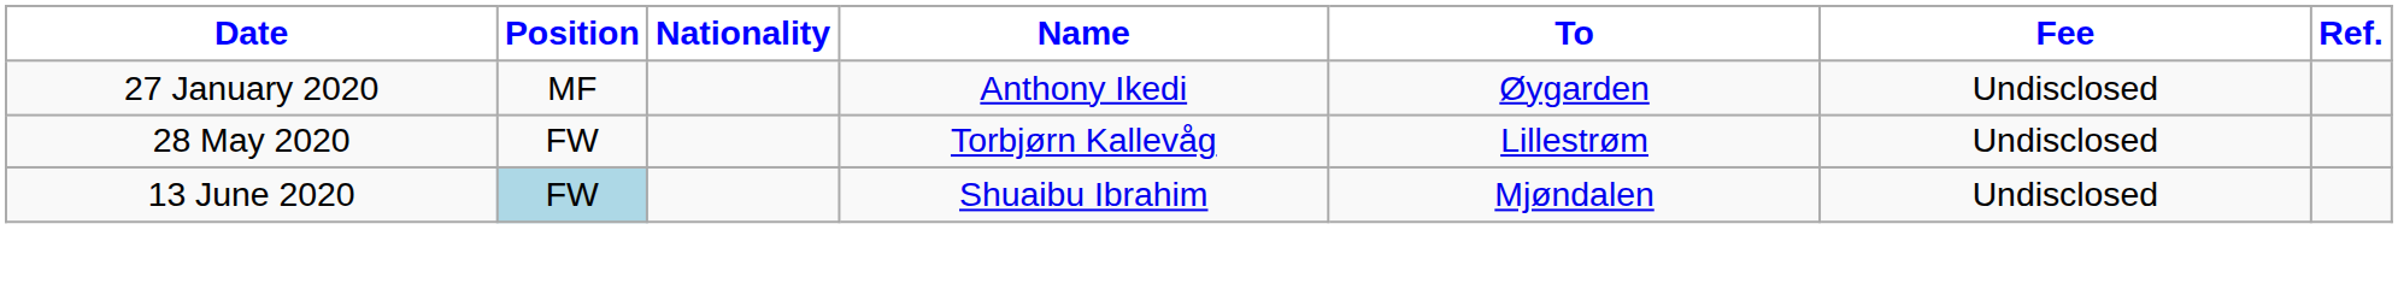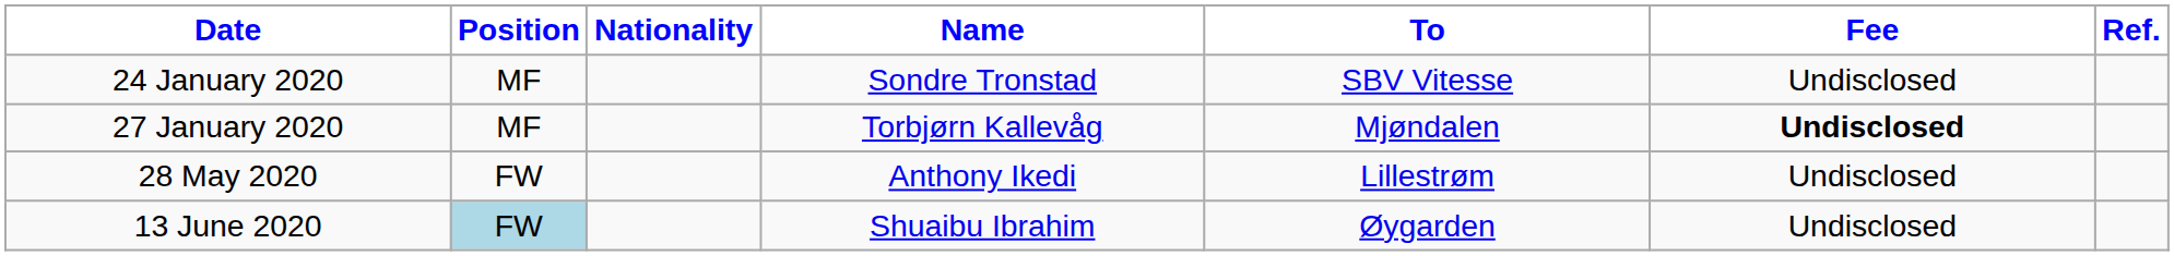 <table class="wikitable"  style="text-align:center; font-size:90%; ">
 <tr>
 <th style="background:#ffffff; color:blue; width:200px;">Date</th>
 <th style="background:#ffffff; color:blue; width:50px;">Position</th>
 <th style="background:#ffffff; color:blue; width:50px;">Nationality</th>
 <th style="background:#ffffff; color:blue; width:200px;">Name</th>
 <th style="background:#ffffff; color:blue; width:200px;">To</th>
 <th style="background:#ffffff; color:blue; width:200px;">Fee</th>
 <th style="background:#ffffff; color:blue; width:25px;">Ref.</th>
 </tr>
 <tr>
+<td>24 January 2020</td>
+<td>MF</td>
+<td></td>
+<td><a href='#'>Sondre Tronstad</a></td>
+<td><a href='#'>SBV Vitesse</a></td>
+<td>Undisclosed</td>
+<td></td>
+</tr>
+<tr>
 <td>27 January 2020</td>
 <td>MF</td>
 <td></td>
-<td><a href='#'>Anthony Ikedi</a></td>
-<td><a href='#'>Øygarden</a></td>
-<td>Undisclosed</td>
+<td><a href='#'>Torbjørn Kallevåg</a></td>
+<td><a href='#'>Mjøndalen</a></td>
+<td><strong>Undisclosed</strong></td>
 <td></td>
 </tr>
 <tr>
 <td>28 May 2020</td>
 <td>FW</td>
 <td></td>
-<td><a href='#'>Torbjørn Kallevåg</a></td>
+<td><a href='#'>Anthony Ikedi</a></td>
 <td><a href='#'>Lillestrøm</a></td>
 <td>Undisclosed</td>
 <td></td>
 </tr>
 <tr>
 <td>13 June 2020</td>
 <td style="background: lightblue;">FW</td>
 <td></td>
 <td><a href='#'>Shuaibu Ibrahim</a></td>
-<td><a href='#'>Mjøndalen</a></td>
+<td><a href='#'>Øygarden</a></td>
 <td>Undisclosed</td>
 <td></td>
 </tr>
 </table>
